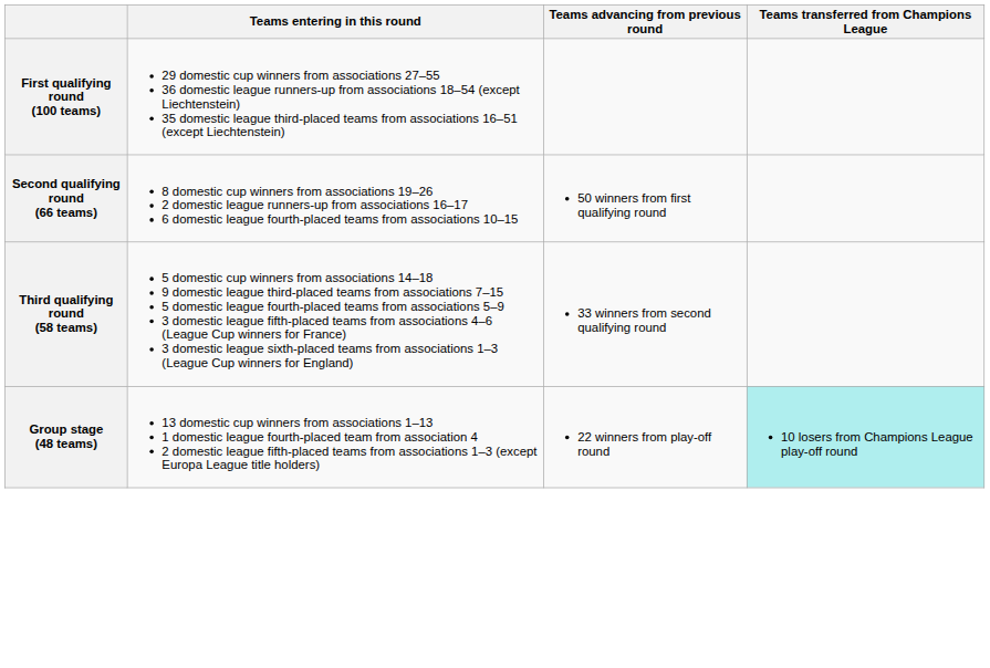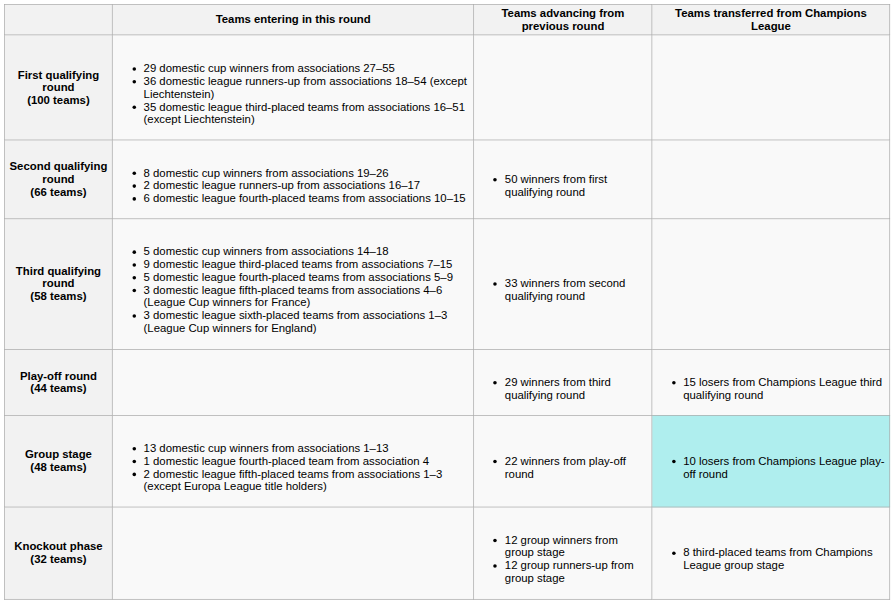 <table class="wikitable">
 <tr>
 <th></th>
 <th>Teams entering in this round</th>
 <th>Teams advancing from previous round</th>
 <th>Teams transferred from Champions League</th>
 </tr>
 <tr>
 <th>First qualifying round<br>(100 teams)</th>
 <td><br><ul><li>29 domestic cup winners from associations 27–55</li><li>36 domestic league runners-up from associations 18–54 (except Liechtenstein)</li><li>35 domestic league third-placed teams from associations 16–51 (except Liechtenstein)</li></ul></td>
 <td></td>
 <td></td>
 </tr>
 <tr>
 <th>Second qualifying round<br>(66 teams)</th>
 <td><br><ul><li>8 domestic cup winners from associations 19–26</li><li>2 domestic league runners-up from associations 16–17</li><li>6 domestic league fourth-placed teams from associations 10–15</li></ul></td>
 <td><br><ul><li>50 winners from first qualifying round</li></ul></td>
 <td></td>
 </tr>
 <tr>
 <th>Third qualifying round<br>(58 teams)</th>
 <td><br><ul><li>5 domestic cup winners from associations 14–18</li><li>9 domestic league third-placed teams from associations 7–15</li><li>5 domestic league fourth-placed teams from associations 5–9</li><li>3 domestic league fifth-placed teams from associations 4–6 (League Cup winners for France)</li><li>3 domestic league sixth-placed teams from associations 1–3 (League Cup winners for England)</li></ul></td>
 <td><br><ul><li>33 winners from second qualifying round</li></ul></td>
 <td></td>
 </tr>
 <tr>
+<th>Play-off round<br>(44 teams)</th>
+<td></td>
+<td><br><ul><li>29 winners from third qualifying round</li></ul></td>
+<td><br><ul><li>15 losers from Champions League third qualifying round</li></ul></td>
+</tr>
+<tr>
 <th>Group stage<br>(48 teams)</th>
 <td><br><ul><li>13 domestic cup winners from associations 1–13</li><li>1 domestic league fourth-placed team from association 4</li><li>2 domestic league fifth-placed teams from associations 1–3 (except Europa League title holders)</li></ul></td>
 <td><br><ul><li>22 winners from play-off round</li></ul></td>
 <td style="background: paleturquoise;"><br><ul><li>10 losers from Champions League play-off round</li></ul></td>
 </tr>
+<tr>
+<th>Knockout phase<br>(32 teams)</th>
+<td></td>
+<td><br><ul><li>12 group winners from group stage</li><li>12 group runners-up from group stage</li></ul></td>
+<td><br><ul><li>8 third-placed teams from Champions League group stage</li></ul></td>
+</tr>
 </table>
